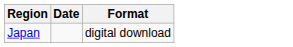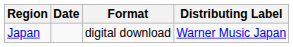 <table class="wikitable">
 <tr>
 <th>Region</th>
 <th>Date</th>
 <th>Format</th>
+<th>Distributing Label</th>
 </tr>
 <tr>
 <td rowspan="1"><a href='#'>Japan</a></td>
 <td></td>
 <td>digital download</td>
+<td rowspan="1"><a href='#'>Warner Music Japan</a></td>
 </tr>
 </table>
